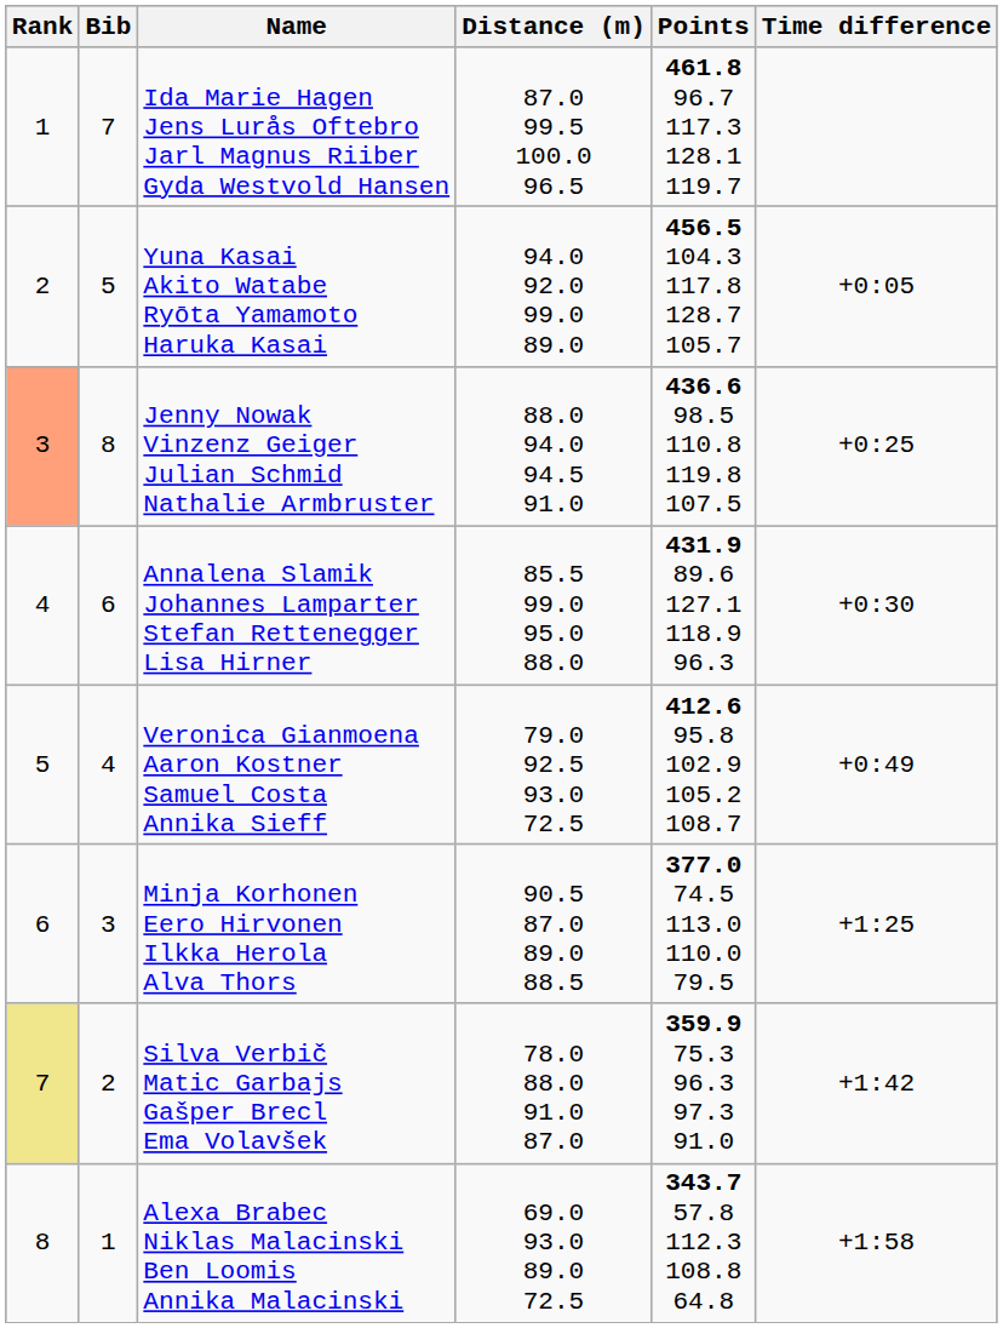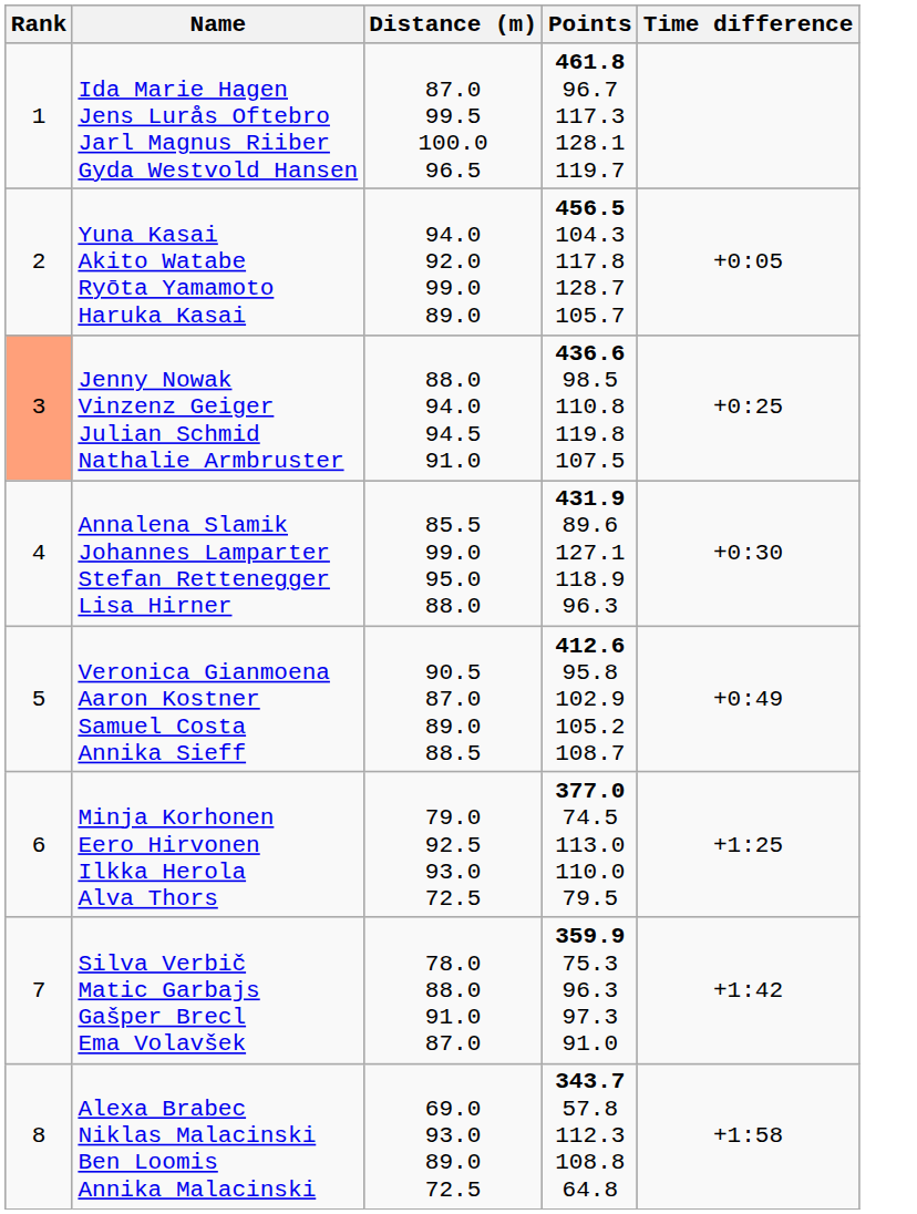 <table class="wikitable sortable" style="text-align:center">
 <tr>
 <th>Rank</th>
-<th>Bib</th>
 <th>Name</th>
 <th>Distance (m)</th>
 <th>Points</th>
 <th>Time difference</th>
 </tr>
 <tr>
 <td>1</td>
-<td>7</td>
 <td align=left><br><a href='#'>Ida Marie Hagen</a><br><a href='#'>Jens Lurås Oftebro</a><br><a href='#'>Jarl Magnus Riiber</a><br><a href='#'>Gyda Westvold Hansen</a></td>
 <td><br>87.0<br>99.5<br>100.0<br>96.5</td>
 <td><strong>461.8</strong><br>96.7<br>117.3<br>128.1<br>119.7</td>
 <td></td>
 </tr>
 <tr>
 <td>2</td>
-<td>5</td>
 <td align=left><br><a href='#'>Yuna Kasai</a><br><a href='#'>Akito Watabe</a><br><a href='#'>Ryōta Yamamoto</a><br><a href='#'>Haruka Kasai</a></td>
 <td><br>94.0<br>92.0<br>99.0<br>89.0</td>
 <td><strong>456.5</strong><br>104.3<br>117.8<br>128.7<br>105.7</td>
 <td>+0:05</td>
 </tr>
 <tr>
 <td style="background: lightsalmon;">3</td>
-<td>8</td>
 <td align=left><br><a href='#'>Jenny Nowak</a><br><a href='#'>Vinzenz Geiger</a><br><a href='#'>Julian Schmid</a><br><a href='#'>Nathalie Armbruster</a></td>
 <td><br>88.0<br>94.0<br>94.5<br>91.0</td>
 <td><strong>436.6</strong><br>98.5<br>110.8<br>119.8<br>107.5</td>
 <td>+0:25</td>
 </tr>
 <tr>
 <td>4</td>
-<td>6</td>
 <td align=left><br><a href='#'>Annalena Slamik</a><br><a href='#'>Johannes Lamparter</a><br><a href='#'>Stefan Rettenegger</a><br><a href='#'>Lisa Hirner</a></td>
 <td><br>85.5<br>99.0<br>95.0<br>88.0</td>
 <td><strong>431.9</strong><br>89.6<br>127.1<br>118.9<br>96.3</td>
 <td>+0:30</td>
 </tr>
 <tr>
 <td>5</td>
-<td>4</td>
 <td align=left><br><a href='#'>Veronica Gianmoena</a><br><a href='#'>Aaron Kostner</a><br><a href='#'>Samuel Costa</a><br><a href='#'>Annika Sieff</a></td>
-<td><br>79.0<br>92.5<br>93.0<br>72.5</td>
+<td><br>90.5<br>87.0<br>89.0<br>88.5</td>
 <td><strong>412.6</strong><br>95.8<br>102.9<br>105.2<br>108.7</td>
 <td>+0:49</td>
 </tr>
 <tr>
 <td>6</td>
-<td>3</td>
 <td align=left><br><a href='#'>Minja Korhonen</a><br><a href='#'>Eero Hirvonen</a><br><a href='#'>Ilkka Herola</a><br><a href='#'>Alva Thors</a></td>
-<td><br>90.5<br>87.0<br>89.0<br>88.5</td>
+<td><br>79.0<br>92.5<br>93.0<br>72.5</td>
 <td><strong>377.0</strong><br>74.5<br>113.0<br>110.0<br>79.5</td>
 <td>+1:25</td>
 </tr>
 <tr>
-<td style="background: khaki;">7</td>
-<td>2</td>
+<td>7</td>
 <td align=left><br><a href='#'>Silva Verbič</a><br><a href='#'>Matic Garbajs</a><br><a href='#'>Gašper Brecl</a><br><a href='#'>Ema Volavšek</a></td>
 <td><br>78.0<br>88.0<br>91.0<br>87.0</td>
 <td><strong>359.9</strong><br>75.3<br>96.3<br>97.3<br>91.0</td>
 <td>+1:42</td>
 </tr>
 <tr>
 <td>8</td>
-<td>1</td>
 <td align=left><br><a href='#'>Alexa Brabec</a><br><a href='#'>Niklas Malacinski</a><br><a href='#'>Ben Loomis</a><br><a href='#'>Annika Malacinski</a></td>
 <td><br>69.0<br>93.0<br>89.0<br>72.5</td>
 <td><strong>343.7</strong><br>57.8<br>112.3<br>108.8<br>64.8</td>
 <td>+1:58</td>
 </tr>
 </table>
